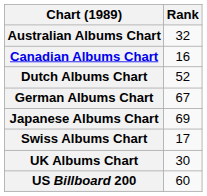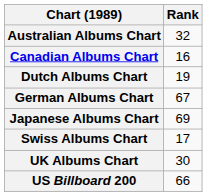 <table class="wikitable sortable plainrowheaders" style="text-align:center;">
 <tr>
 <th scope="col">Chart (1989)</th>
 <th scope="col">Rank</th>
 </tr>
 <tr>
 <th scope="row">Australian Albums Chart</th>
 <td>32</td>
 </tr>
 <tr>
 <th scope="row"><a href='#'>Canadian Albums Chart</a></th>
 <td>16</td>
 </tr>
 <tr>
 <th scope="row">Dutch Albums Chart</th>
-<td>52</td>
+<td>19</td>
 </tr>
 <tr>
 <th scope="row">German Albums Chart</th>
 <td>67</td>
 </tr>
 <tr>
 <th scope="row">Japanese Albums Chart</th>
 <td>69</td>
 </tr>
 <tr>
 <th scope="row">Swiss Albums Chart</th>
 <td>17</td>
 </tr>
 <tr>
 <th scope="row">UK Albums Chart</th>
 <td>30</td>
 </tr>
 <tr>
 <th scope="row">US <em>Billboard</em> 200</th>
-<td>60</td>
+<td>66</td>
 </tr>
 </table>
